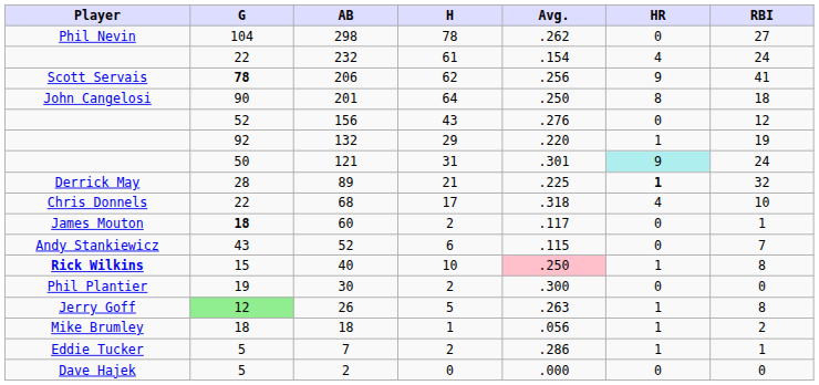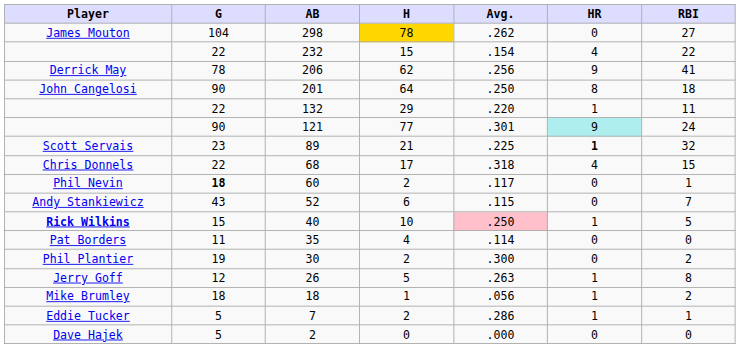 <table class="wikitable sortable">
 <tr>
 <th style="background:#ddf; width:16%;">Player</th>
 <th style="background:#ddf; width:9%;">G</th>
 <th style="background:#ddf; width:9%;">AB</th>
 <th style="background:#ddf; width:9%;">H</th>
 <th style="background:#ddf; width:9%;">Avg.</th>
 <th style="background:#ddf; width:9%;">HR</th>
 <th style="background:#ddf; width:9%;">RBI</th>
 </tr>
 <tr style="text-align:center;">
-<td><a href='#'>Phil Nevin</a></td>
+<td><a href='#'>James Mouton</a></td>
 <td>104</td>
 <td>298</td>
-<td>78</td>
+<td style="background: gold;">78</td>
 <td>.262</td>
 <td>0</td>
 <td>27</td>
 </tr>
 <tr align=center>
 <td></td>
 <td>22</td>
 <td>232</td>
-<td>61</td>
+<td>15</td>
 <td>.154</td>
 <td>4</td>
-<td>24</td>
+<td>22</td>
 </tr>
 <tr style="text-align:center;">
-<td><a href='#'>Scott Servais</a></td>
-<td><strong>78</strong></td>
+<td><a href='#'>Derrick May</a></td>
+<td>78</td>
 <td>206</td>
 <td>62</td>
 <td>.256</td>
 <td>9</td>
 <td>41</td>
 </tr>
 <tr align=center>
 <td><a href='#'>John Cangelosi</a></td>
 <td>90</td>
 <td>201</td>
 <td>64</td>
 <td>.250</td>
 <td>8</td>
 <td>18</td>
 </tr>
-<tr align=center>
-<td></td>
-<td>52</td>
-<td>156</td>
-<td>43</td>
-<td>.276</td>
-<td>0</td>
-<td>12</td>
-</tr>
 <tr style="text-align:center;">
 <td></td>
-<td>92</td>
+<td>22</td>
 <td>132</td>
 <td>29</td>
 <td>.220</td>
 <td>1</td>
-<td>19</td>
+<td>11</td>
 </tr>
 <tr style="text-align:center;">
 <td></td>
-<td>50</td>
+<td>90</td>
 <td>121</td>
-<td>31</td>
+<td>77</td>
 <td>.301</td>
 <td style="background: paleturquoise;">9</td>
 <td>24</td>
 </tr>
 <tr align=center>
-<td><a href='#'>Derrick May</a></td>
-<td>28</td>
+<td><a href='#'>Scott Servais</a></td>
+<td>23</td>
 <td>89</td>
 <td>21</td>
 <td>.225</td>
 <td><strong>1</strong></td>
 <td>32</td>
 </tr>
 <tr align=center>
 <td><a href='#'>Chris Donnels</a></td>
 <td>22</td>
 <td>68</td>
 <td>17</td>
 <td>.318</td>
 <td>4</td>
-<td>10</td>
+<td>15</td>
 </tr>
 <tr align=center>
-<td><a href='#'>James Mouton</a></td>
+<td><a href='#'>Phil Nevin</a></td>
 <td><strong>18</strong></td>
 <td>60</td>
 <td>2</td>
 <td>.117</td>
 <td>0</td>
 <td>1</td>
 </tr>
 <tr align=center>
 <td><a href='#'>Andy Stankiewicz</a></td>
 <td>43</td>
 <td>52</td>
 <td>6</td>
 <td>.115</td>
 <td>0</td>
 <td>7</td>
 </tr>
 <tr align=center>
 <td><strong><a href='#'>Rick Wilkins</a></strong></td>
 <td>15</td>
 <td>40</td>
 <td>10</td>
 <td style="background: pink;">.250</td>
 <td>1</td>
-<td>8</td>
+<td>5</td>
+</tr>
+<tr align=center>
+<td><a href='#'>Pat Borders</a></td>
+<td>11</td>
+<td>35</td>
+<td>4</td>
+<td>.114</td>
+<td>0</td>
+<td>0</td>
 </tr>
 <tr align=center>
 <td><a href='#'>Phil Plantier</a></td>
 <td>19</td>
 <td>30</td>
 <td>2</td>
 <td>.300</td>
 <td>0</td>
-<td>0</td>
+<td>2</td>
 </tr>
 <tr align=center>
 <td><a href='#'>Jerry Goff</a></td>
-<td style="background: lightgreen;">12</td>
+<td>12</td>
 <td>26</td>
 <td>5</td>
 <td>.263</td>
 <td>1</td>
 <td>8</td>
 </tr>
 <tr align=center>
 <td><a href='#'>Mike Brumley</a></td>
 <td>18</td>
 <td>18</td>
 <td>1</td>
 <td>.056</td>
 <td>1</td>
 <td>2</td>
 </tr>
 <tr align=center>
 <td><a href='#'>Eddie Tucker</a></td>
 <td>5</td>
 <td>7</td>
 <td>2</td>
 <td>.286</td>
 <td>1</td>
 <td>1</td>
 </tr>
 <tr align=center>
 <td><a href='#'>Dave Hajek</a></td>
 <td>5</td>
 <td>2</td>
 <td>0</td>
 <td>.000</td>
 <td>0</td>
 <td>0</td>
 </tr>
 </table>
